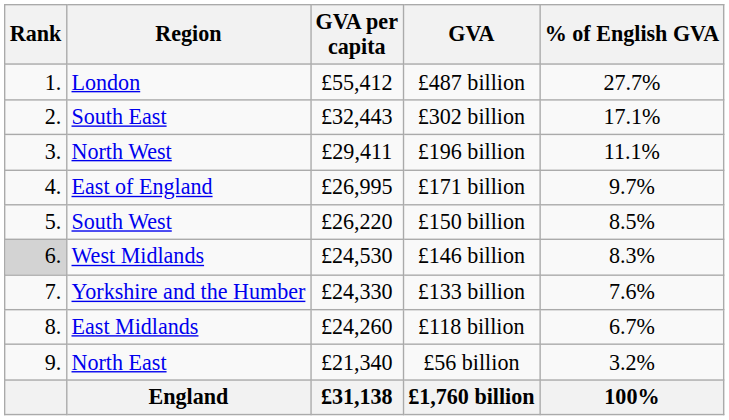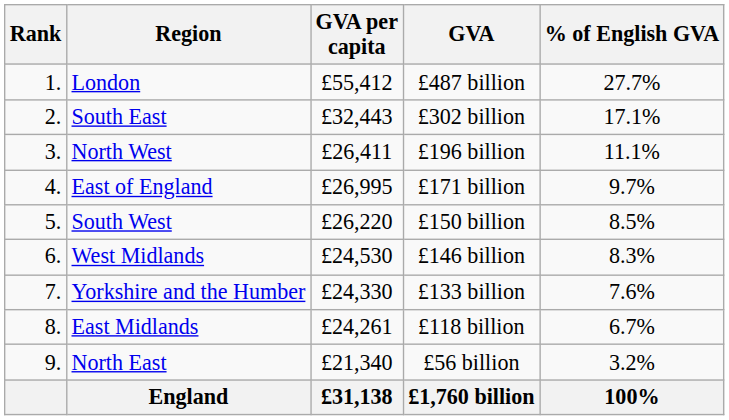 <table class="wikitable sortable">
 <tr>
 <th>Rank</th>
 <th>Region</th>
 <th>GVA per<br>capita</th>
 <th>GVA</th>
 <th>% of English GVA</th>
 </tr>
 <tr>
 <td align="right">1.</td>
 <td><a href='#'>London</a></td>
 <td align="center">£55,412</td>
 <td align="center">£487 billion</td>
 <td align="center">27.7%</td>
 </tr>
 <tr>
 <td align="right">2.</td>
 <td><a href='#'>South East</a></td>
 <td align="center">£32,443</td>
 <td align="center">£302 billion</td>
 <td align="center">17.1%</td>
 </tr>
 <tr>
 <td align="right">3.</td>
 <td><a href='#'>North West</a></td>
-<td align="center">£29,411</td>
+<td align="center">£26,411</td>
 <td align="center">£196 billion</td>
 <td align="center">11.1%</td>
 </tr>
 <tr>
 <td align="right">4.</td>
 <td><a href='#'>East of England</a></td>
 <td align="center">£26,995</td>
 <td align="center">£171 billion</td>
 <td align="center">9.7%</td>
 </tr>
 <tr>
 <td align="right">5.</td>
 <td><a href='#'>South West</a></td>
 <td align="center">£26,220</td>
 <td align="center">£150 billion</td>
 <td align="center">8.5%</td>
 </tr>
 <tr>
-<td align="right" style="background: lightgrey;">6.</td>
+<td align="right">6.</td>
 <td><a href='#'>West Midlands</a></td>
 <td align="center">£24,530</td>
 <td align="center">£146 billion</td>
 <td align="center">8.3%</td>
 </tr>
 <tr>
 <td align="right">7.</td>
 <td><a href='#'>Yorkshire and the Humber</a></td>
 <td align="center">£24,330</td>
 <td align="center">£133 billion</td>
 <td align="center">7.6%</td>
 </tr>
 <tr>
 <td align="right">8.</td>
 <td><a href='#'>East Midlands</a></td>
-<td align="center">£24,260</td>
+<td align="center">£24,261</td>
 <td align="center">£118 billion</td>
 <td align="center">6.7%</td>
 </tr>
 <tr>
 <td align="right">9.</td>
 <td><a href='#'>North East</a></td>
 <td align="center">£21,340</td>
 <td align="center">£56 billion</td>
 <td align="center">3.2%</td>
 </tr>
 <tr>
 <th align="right"></th>
 <th>England</th>
 <th align="center">£31,138</th>
 <th align="center">£1,760 billion</th>
 <th align="center">100%</th>
 </tr>
 </table>
